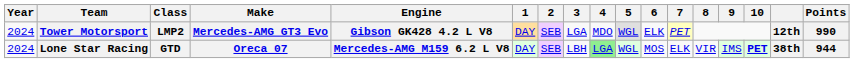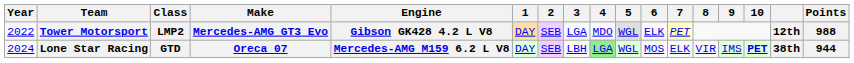 <table class="wikitable" style="text-align:center; font-size:85%">
 <tr>
 <th>Year</th>
 <th>Team</th>
 <th>Class</th>
 <th>Make</th>
 <th>Engine</th>
 <th>1</th>
 <th>2</th>
 <th>3</th>
 <th>4</th>
 <th>5</th>
 <th>6</th>
 <th>7</th>
 <th>8</th>
 <th>9</th>
 <th>10</th>
 <th></th>
 <th>Points</th>
 </tr>
 <tr>
-<td><a href='#'>2024</a></td>
+<td><a href='#'>2022</a></td>
 <th nowrap><a href='#'>Tower Motorsport</a></th>
 <th>LMP2</th>
 <th nowrap><a href='#'>Mercedes-AMG GT3 Evo</a></th>
 <th nowrap><a href='#'>Gibson</a> GK428 4.2 L V8</th>
 <td style="background:#FFDF9F;"><a href='#'>DAY</a><br></td>
 <td style="background:#EFCFFF;"><a href='#'>SEB</a><br></td>
 <td><a href='#'>LGA</a></td>
 <td><a href='#'>MDO</a></td>
 <td style="background:#DFDFDF;"><a href='#'>WGL</a><br></td>
 <td><a href='#'>ELK</a></td>
 <td style="background:#FFFFBF"><em><a href='#'>PET</a></em><br></td>
 <td colspan=3></td>
 <th>12th</th>
-<th>990</th>
+<th>988</th>
 </tr>
 <tr>
 <td><a href='#'>2024</a></td>
 <th nowrap>Lone Star Racing</th>
 <th>GTD</th>
 <th nowrap><a href='#'>Oreca 07</a></th>
 <th nowrap><a href='#'>Mercedes-AMG M159</a> 6.2 L V8</th>
 <td style="background:#DFFFDF;"><a href='#'>DAY</a><br></td>
 <td style="background:#EFCFFF;"><a href='#'>SEB</a><br></td>
 <td><a href='#'>LBH</a></td>
 <td style="background: lightgreen;"><a href='#'>LGA</a></td>
 <td style="background:#DFFFDF;"><a href='#'>WGL</a><br></td>
 <td><a href='#'>MOS</a></td>
 <td><a href='#'>ELK</a></td>
 <td><a href='#'>VIR</a></td>
 <td style="background:#DFFFDF;"><a href='#'>IMS</a><br></td>
 <td style="background:#DFFFDF;"><strong><a href='#'>PET</a></strong><br></td>
 <th>38th</th>
 <th>944</th>
 </tr>
 </table>
